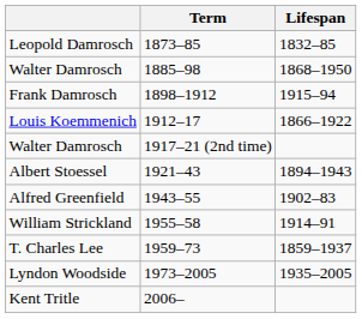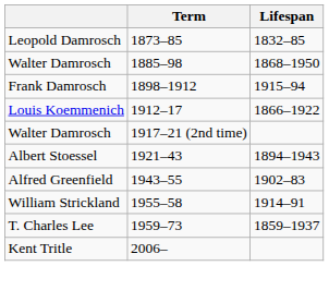 <table class=wikitable>
 <tr>
 <th> </th>
 <th>Term</th>
 <th>Lifespan</th>
 </tr>
 <tr>
 <td>Leopold Damrosch</td>
 <td>1873–85</td>
 <td>1832–85</td>
 </tr>
 <tr>
 <td>Walter Damrosch</td>
 <td>1885–98</td>
 <td>1868–1950</td>
 </tr>
 <tr>
 <td>Frank Damrosch</td>
 <td>1898–1912</td>
 <td>1915–94</td>
 </tr>
 <tr>
 <td><a href='#'>Louis Koemmenich</a></td>
 <td>1912–17</td>
 <td>1866–1922</td>
 </tr>
 <tr>
 <td>Walter Damrosch</td>
 <td>1917–21 (2nd time)</td>
 <td></td>
 </tr>
 <tr>
 <td>Albert Stoessel</td>
 <td>1921–43</td>
 <td>1894–1943</td>
 </tr>
 <tr>
 <td>Alfred Greenfield</td>
 <td>1943–55</td>
 <td>1902–83</td>
 </tr>
 <tr>
 <td>William Strickland</td>
 <td>1955–58</td>
 <td>1914–91</td>
 </tr>
 <tr>
 <td>T. Charles Lee</td>
 <td>1959–73</td>
 <td>1859–1937</td>
 </tr>
 <tr>
-<td>Lyndon Woodside</td>
-<td>1973–2005</td>
-<td>1935–2005</td>
-</tr>
-<tr>
 <td>Kent Tritle</td>
 <td>2006–</td>
 <td></td>
 </tr>
 </table>
